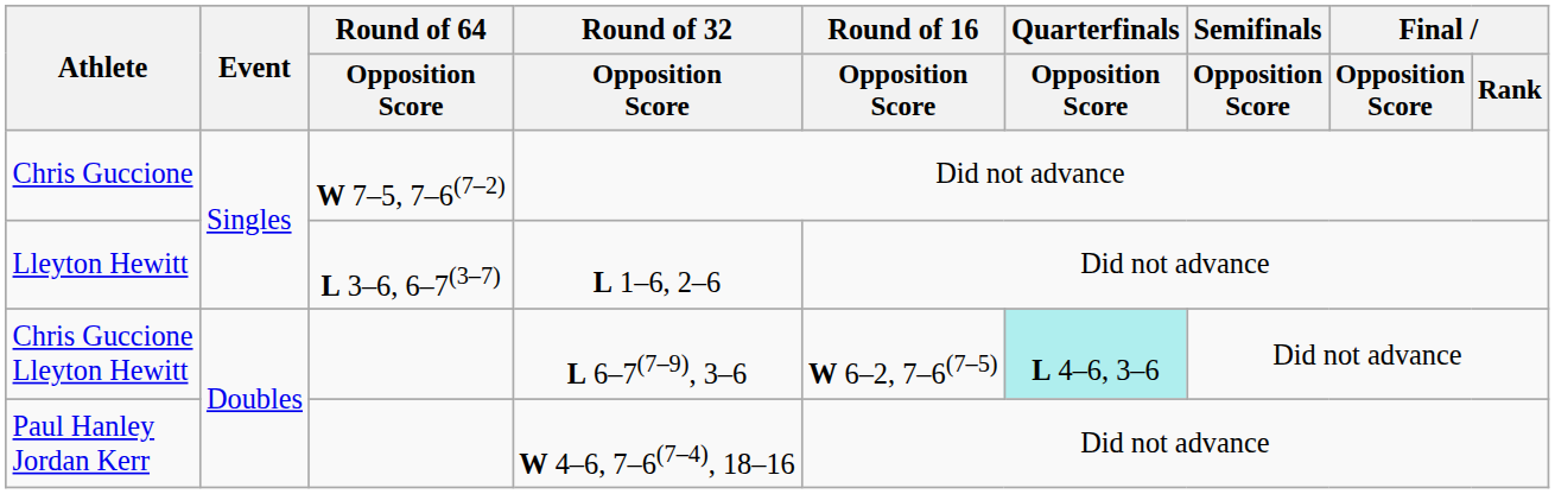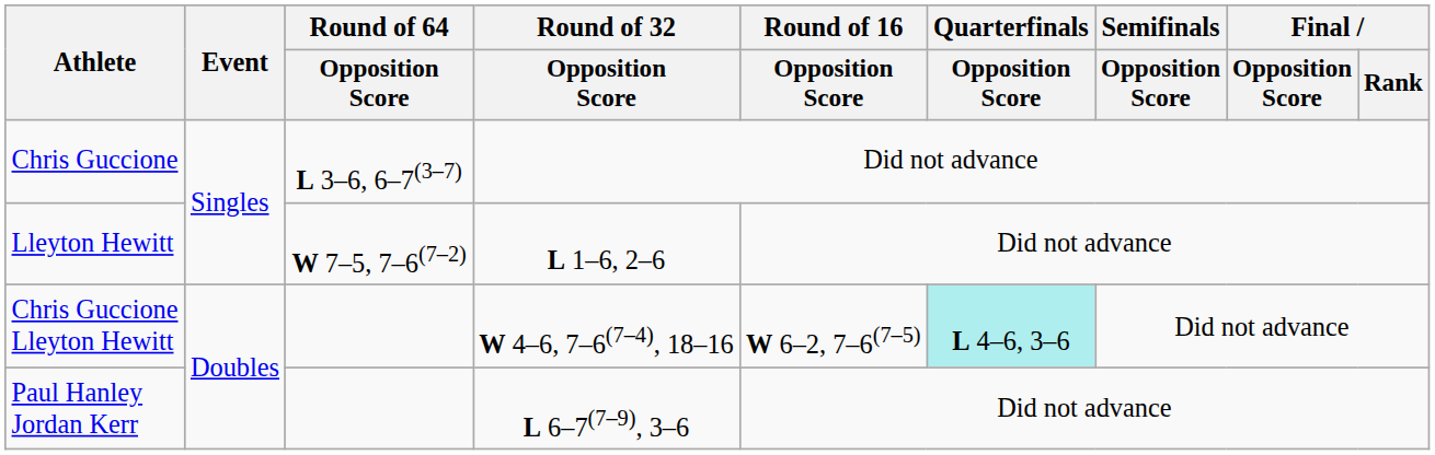 <table class=wikitable style="font-size:90%">
 <tr>
 <th rowspan="2">Athlete</th>
 <th rowspan="2">Event</th>
 <th>Round of 64</th>
 <th>Round of 32</th>
 <th>Round of 16</th>
 <th>Quarterfinals</th>
 <th>Semifinals</th>
 <th colspan=2>Final / </th>
 </tr>
 <tr style="font-size:95%">
 <th>Opposition<br>Score</th>
 <th>Opposition<br>Score</th>
 <th>Opposition<br>Score</th>
 <th>Opposition<br>Score</th>
 <th>Opposition<br>Score</th>
 <th>Opposition<br>Score</th>
 <th>Rank</th>
 </tr>
 <tr align=center>
 <td align=left><a href='#'>Chris Guccione</a></td>
 <td align=left rowspan=2><a href='#'>Singles</a></td>
-<td><br><strong>W</strong> 7–5, 7–6<sup>(7–2)</sup></td>
+<td><br><strong>L</strong> 3–6, 6–7<sup>(3–7)</sup></td>
 <td colspan=6>Did not advance</td>
 </tr>
 <tr align=center>
 <td align=left><a href='#'>Lleyton Hewitt</a></td>
-<td><br><strong>L</strong> 3–6, 6–7<sup>(3–7)</sup></td>
+<td><br><strong>W</strong> 7–5, 7–6<sup>(7–2)</sup></td>
 <td><br><strong>L</strong> 1–6, 2–6</td>
 <td colspan=5>Did not advance</td>
 </tr>
 <tr align=center>
 <td align=left><a href='#'>Chris Guccione</a><br><a href='#'>Lleyton Hewitt</a></td>
 <td align=left rowspan=2><a href='#'>Doubles</a></td>
 <td></td>
-<td><br><strong>L</strong> 6–7<sup>(7–9)</sup>, 3–6</td>
+<td><br><strong>W</strong> 4–6, 7–6<sup>(7–4)</sup>, 18–16</td>
 <td><br><strong>W</strong> 6–2, 7–6<sup>(7–5)</sup></td>
 <td style="background: paleturquoise;"><br><strong>L</strong> 4–6, 3–6</td>
 <td colspan=3>Did not advance</td>
 </tr>
 <tr align=center>
 <td align=left><a href='#'>Paul Hanley</a><br><a href='#'>Jordan Kerr</a></td>
 <td></td>
-<td><br><strong>W</strong> 4–6, 7–6<sup>(7–4)</sup>, 18–16</td>
+<td><br><strong>L</strong> 6–7<sup>(7–9)</sup>, 3–6</td>
 <td colspan=5>Did not advance</td>
 </tr>
 </table>
